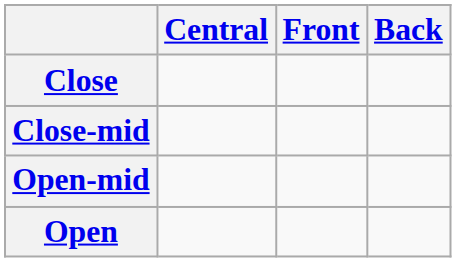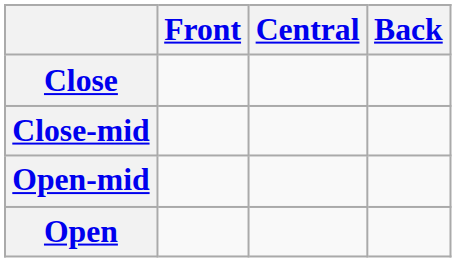 <table class="wikitable" style="text-align: center;">
 <tr>
 <th></th>
+<th><a href='#'>Front</a></th>
 <th><a href='#'>Central</a></th>
-<th><a href='#'>Front</a></th>
 <th><a href='#'>Back</a></th>
 </tr>
 <tr>
 <th><a href='#'>Close</a></th>
+<td> </td>
 <td></td>
-<td> </td>
 <td></td>
 </tr>
 <tr>
 <th><a href='#'>Close-mid</a></th>
 <td></td>
 <td></td>
 <td></td>
 </tr>
 <tr>
 <th><a href='#'>Open-mid</a></th>
 <td></td>
 <td></td>
 <td></td>
 </tr>
 <tr>
 <th><a href='#'>Open</a></th>
 <td></td>
 <td></td>
 <td></td>
 </tr>
 </table>
